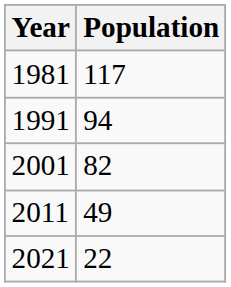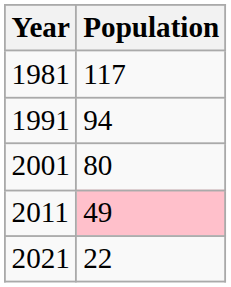 <table class="wikitable">
 <tr>
 <th>Year</th>
 <th>Population</th>
 </tr>
 <tr>
 <td>1981</td>
 <td>117</td>
 </tr>
 <tr>
 <td>1991</td>
 <td>94</td>
 </tr>
 <tr>
 <td>2001</td>
-<td>82</td>
+<td>80</td>
 </tr>
 <tr>
 <td>2011</td>
-<td>49</td>
+<td style="background: pink;">49</td>
 </tr>
 <tr>
 <td>2021</td>
 <td>22</td>
 </tr>
 </table>
